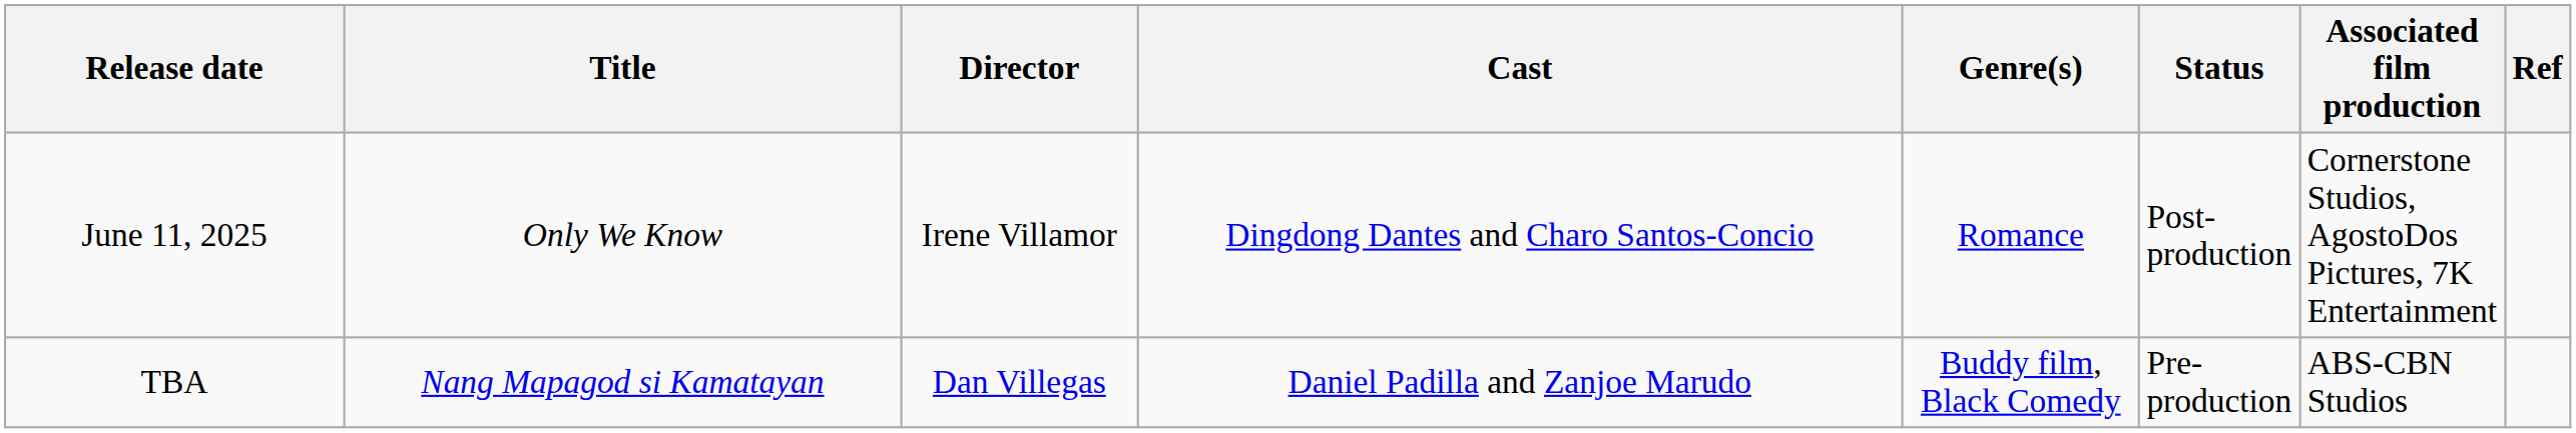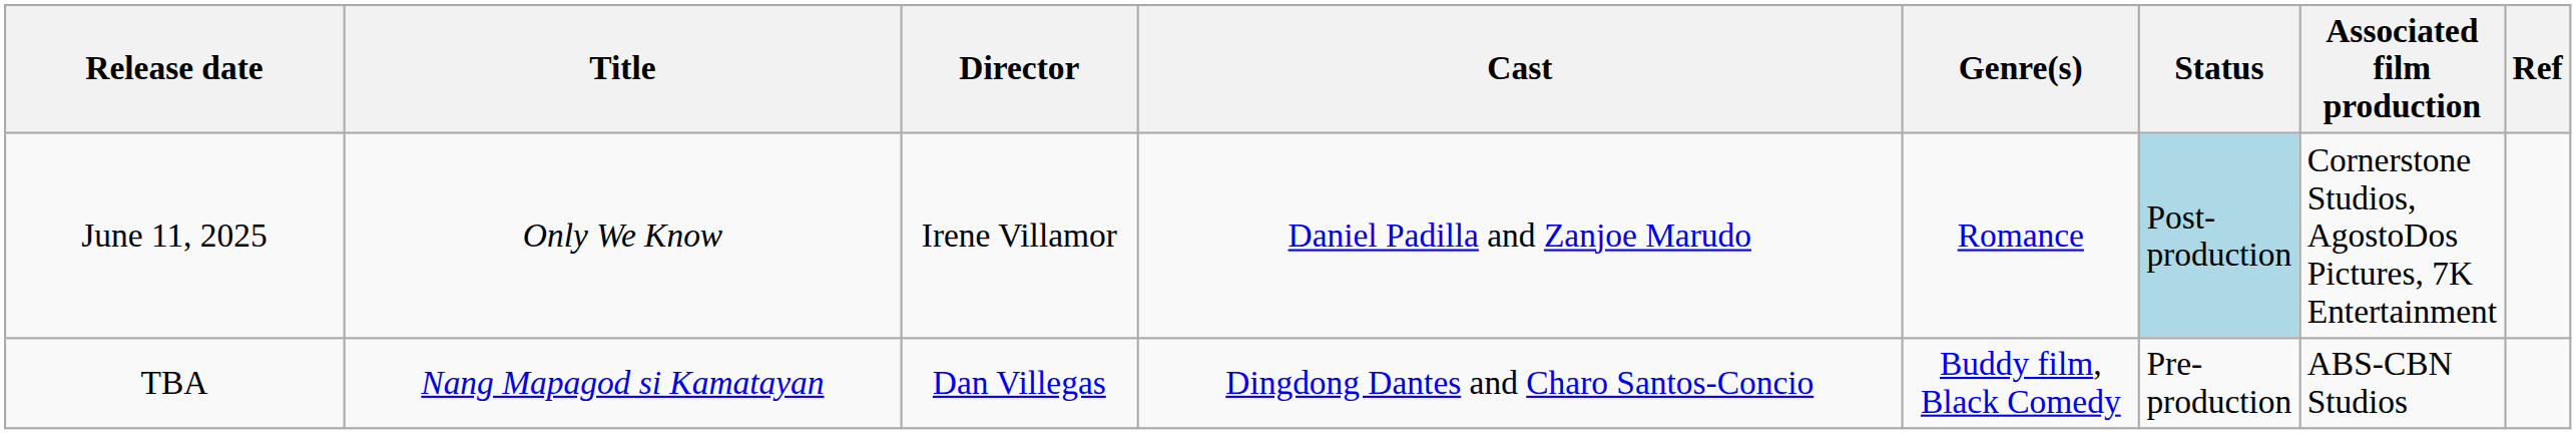 <table class="wikitable" style="width:97%;" "toccolours sortable">
 <tr>
 <th style="width:15%;">Release date</th>
 <th style="width:25%;">Title</th>
 <th style="width:10%;">Director</th>
 <th style="width:35%;">Cast </th>
 <th style="width:10%;">Genre(s)</th>
 <th style="width:15%;">Status</th>
 <th style="width:20%;">Associated film production</th>
 <th style="width:2%;">Ref</th>
 </tr>
 <tr>
 <td style="text-align: center;">June 11, 2025</td>
 <td style="text-align: center;"><em>Only We Know</em></td>
 <td style="text-align: center;">Irene Villamor</td>
-<td style="text-align: center;"><a href='#'>Dingdong Dantes</a> and <a href='#'>Charo Santos-Concio</a></td>
+<td style="text-align: center;"><a href='#'>Daniel Padilla</a> and <a href='#'>Zanjoe Marudo</a></td>
 <td style="text-align: center;"><a href='#'> Romance</a></td>
-<td>Post-production</td>
+<td style="background: lightblue;">Post-production</td>
 <td>Cornerstone Studios, AgostoDos Pictures, 7K Entertainment</td>
 <td></td>
 </tr>
 <tr>
 <td style="text-align: center;">TBA</td>
 <td style="text-align: center;"><em><a href='#'>Nang Mapagod si Kamatayan</a></em></td>
 <td style="text-align: center;"><a href='#'>Dan Villegas</a></td>
-<td style="text-align: center;"><a href='#'>Daniel Padilla</a> and <a href='#'>Zanjoe Marudo</a></td>
+<td style="text-align: center;"><a href='#'>Dingdong Dantes</a> and <a href='#'>Charo Santos-Concio</a></td>
 <td style="text-align: center;"><a href='#'>Buddy film</a>, <a href='#'>Black Comedy</a></td>
 <td>Pre-production</td>
 <td>ABS-CBN Studios</td>
 <td></td>
 </tr>
 </table>
